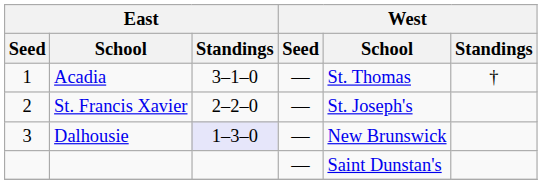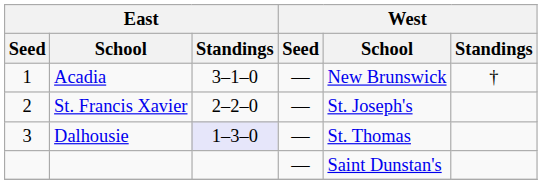 <table class="wikitable">
 <tr>
 <th colspan=3>East</th>
 <th colspan=3>West</th>
 </tr>
 <tr>
 <th>Seed</th>
 <th>School</th>
 <th>Standings</th>
 <th>Seed</th>
 <th>School</th>
 <th>Standings</th>
 </tr>
 <tr>
 <td align=center>1</td>
 <td><a href='#'>Acadia</a></td>
 <td align=center>3–1–0</td>
 <td align=center>—</td>
-<td><a href='#'>St. Thomas</a></td>
+<td><a href='#'>New Brunswick</a></td>
 <td align=center>†</td>
 </tr>
 <tr>
 <td align=center>2</td>
 <td><a href='#'>St. Francis Xavier</a></td>
 <td align=center>2–2–0</td>
 <td align=center>—</td>
 <td><a href='#'>St. Joseph's</a></td>
 <td></td>
 </tr>
 <tr>
 <td align=center>3</td>
 <td><a href='#'>Dalhousie</a></td>
 <td align=center style="background: lavender;">1–3–0</td>
 <td align=center>—</td>
-<td><a href='#'>New Brunswick</a></td>
+<td><a href='#'>St. Thomas</a></td>
 <td></td>
 </tr>
 <tr>
 <td></td>
 <td></td>
 <td></td>
 <td align=center>—</td>
 <td><a href='#'>Saint Dunstan's</a></td>
 <td></td>
 </tr>
 <tr>
 </tr>
 </table>
